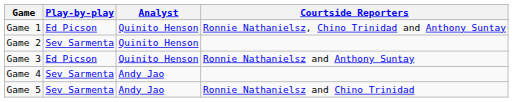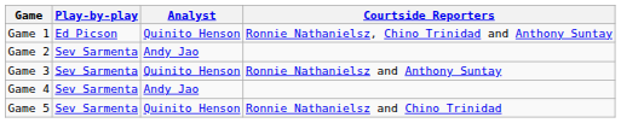 <table class=wikitable>
 <tr>
 <th>Game</th>
 <th><a href='#'>Play-by-play</a></th>
 <th><a href='#'>Analyst</a></th>
 <th><a href='#'>Courtside Reporters</a></th>
 </tr>
 <tr>
 <td>Game 1</td>
 <td><a href='#'>Ed Picson</a></td>
 <td><a href='#'>Quinito Henson</a></td>
 <td><a href='#'>Ronnie Nathanielsz</a>, <a href='#'>Chino Trinidad</a> and <a href='#'>Anthony Suntay</a></td>
 </tr>
 <tr>
 <td>Game 2</td>
 <td><a href='#'>Sev Sarmenta</a></td>
-<td><a href='#'>Quinito Henson</a></td>
+<td><a href='#'>Andy Jao</a></td>
 <td></td>
 </tr>
 <tr>
 <td>Game 3</td>
-<td><a href='#'>Ed Picson</a></td>
+<td><a href='#'>Sev Sarmenta</a></td>
 <td><a href='#'>Quinito Henson</a></td>
 <td><a href='#'>Ronnie Nathanielsz</a> and <a href='#'>Anthony Suntay</a></td>
 </tr>
 <tr>
 <td>Game 4</td>
 <td><a href='#'>Sev Sarmenta</a></td>
 <td><a href='#'>Andy Jao</a></td>
 <td></td>
 </tr>
 <tr>
 <td>Game 5</td>
 <td><a href='#'>Sev Sarmenta</a></td>
-<td><a href='#'>Andy Jao</a></td>
+<td><a href='#'>Quinito Henson</a></td>
 <td><a href='#'>Ronnie Nathanielsz</a> and <a href='#'>Chino Trinidad</a></td>
 </tr>
 </table>
